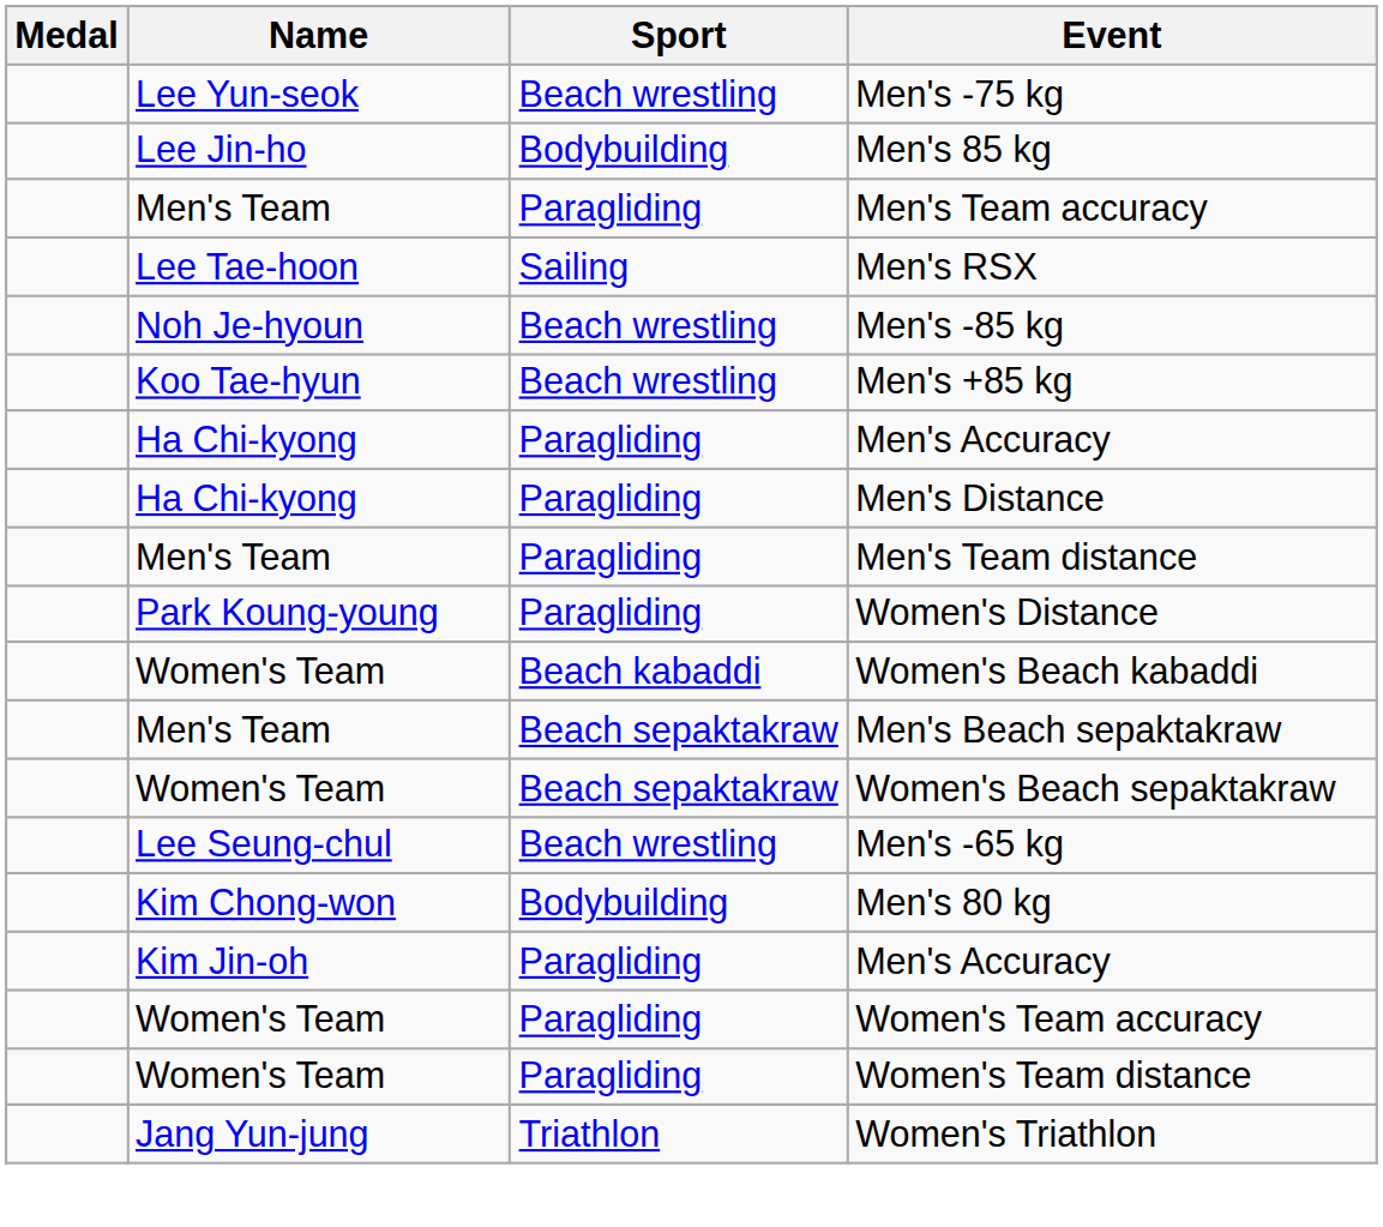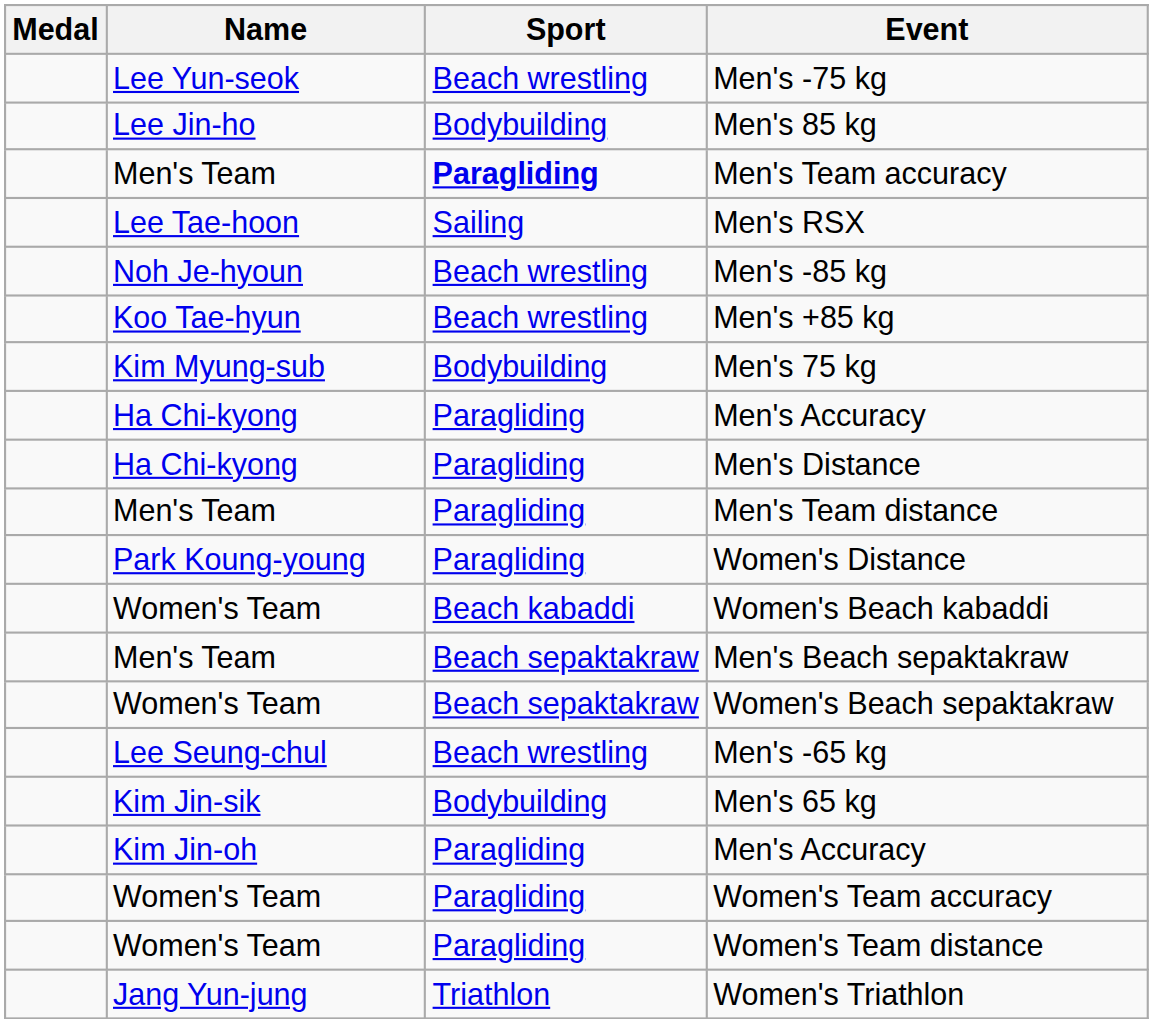 <table class="wikitable sortable" style="font-size:90%">
 <tr>
 <th>Medal</th>
 <th style="width:10em">Name</th>
 <th>Sport</th>
 <th style="width:14em">Event</th>
 </tr>
 <tr>
 <td></td>
 <td><a href='#'>Lee Yun-seok</a></td>
 <td><a href='#'>Beach wrestling</a></td>
 <td>Men's -75 kg</td>
 </tr>
 <tr>
 <td></td>
 <td><a href='#'>Lee Jin-ho</a></td>
 <td><a href='#'>Bodybuilding</a></td>
 <td>Men's 85 kg</td>
 </tr>
 <tr>
 <td></td>
 <td>Men's Team</td>
-<td><a href='#'>Paragliding</a></td>
+<td><strong><a href='#'>Paragliding</a></strong></td>
 <td>Men's Team accuracy</td>
 </tr>
 <tr>
 <td></td>
 <td><a href='#'>Lee Tae-hoon</a></td>
 <td><a href='#'>Sailing</a></td>
 <td>Men's RSX</td>
 </tr>
 <tr>
 <td></td>
 <td><a href='#'>Noh Je-hyoun</a></td>
 <td><a href='#'>Beach wrestling</a></td>
 <td>Men's -85 kg</td>
 </tr>
 <tr>
 <td></td>
 <td><a href='#'>Koo Tae-hyun</a></td>
 <td><a href='#'>Beach wrestling</a></td>
 <td>Men's +85 kg</td>
+</tr>
+<tr>
+<td></td>
+<td><a href='#'>Kim Myung-sub</a></td>
+<td><a href='#'>Bodybuilding</a></td>
+<td>Men's 75 kg</td>
 </tr>
 <tr>
 <td></td>
 <td><a href='#'>Ha Chi-kyong</a></td>
 <td><a href='#'>Paragliding</a></td>
 <td>Men's Accuracy</td>
 </tr>
 <tr>
 <td></td>
 <td><a href='#'>Ha Chi-kyong</a></td>
 <td><a href='#'>Paragliding</a></td>
 <td>Men's Distance</td>
 </tr>
 <tr>
 <td></td>
 <td>Men's Team</td>
 <td><a href='#'>Paragliding</a></td>
 <td>Men's Team distance</td>
 </tr>
 <tr>
 <td></td>
 <td><a href='#'>Park Koung-young</a></td>
 <td><a href='#'>Paragliding</a></td>
 <td>Women's Distance</td>
 </tr>
 <tr>
 <td></td>
 <td>Women's Team</td>
 <td><a href='#'>Beach kabaddi</a></td>
 <td>Women's Beach kabaddi</td>
 </tr>
 <tr>
 <td></td>
 <td>Men's Team</td>
 <td><a href='#'>Beach sepaktakraw</a></td>
 <td>Men's Beach sepaktakraw</td>
 </tr>
 <tr>
 <td></td>
 <td>Women's Team</td>
 <td><a href='#'>Beach sepaktakraw</a></td>
 <td>Women's Beach sepaktakraw</td>
 </tr>
 <tr>
 <td></td>
 <td><a href='#'>Lee Seung-chul</a></td>
 <td><a href='#'>Beach wrestling</a></td>
 <td>Men's -65 kg</td>
 </tr>
 <tr>
 <td></td>
-<td><a href='#'>Kim Chong-won</a></td>
+<td><a href='#'>Kim Jin-sik</a></td>
 <td><a href='#'>Bodybuilding</a></td>
-<td>Men's 80 kg</td>
+<td>Men's 65 kg</td>
 </tr>
 <tr>
 <td></td>
 <td><a href='#'>Kim Jin-oh</a></td>
 <td><a href='#'>Paragliding</a></td>
 <td>Men's Accuracy</td>
 </tr>
 <tr>
 <td></td>
 <td>Women's Team</td>
 <td><a href='#'>Paragliding</a></td>
 <td>Women's Team accuracy</td>
 </tr>
 <tr>
 <td></td>
 <td>Women's Team</td>
 <td><a href='#'>Paragliding</a></td>
 <td>Women's Team distance</td>
 </tr>
 <tr>
 <td></td>
 <td><a href='#'>Jang Yun-jung</a></td>
 <td><a href='#'>Triathlon</a></td>
 <td>Women's Triathlon</td>
 </tr>
 </table>
